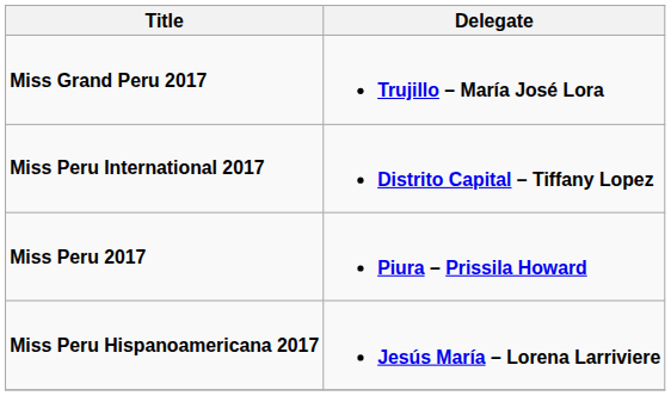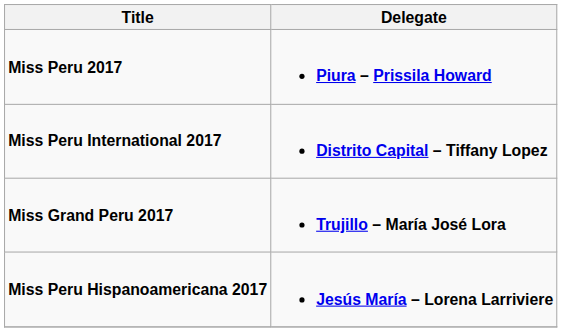 <table class="wikitable sortable" style="font-size: 95%;">
 <tr>
 <th>Title</th>
 <th>Delegate</th>
 </tr>
 <tr>
-<td><strong>Miss Grand Peru 2017</strong></td>
-<td><br><ul><li><strong><a href='#'>Trujillo</a> – María José Lora</strong></li></ul></td>
+<td><strong>Miss Peru 2017</strong></td>
+<td><br><ul><li><strong><a href='#'>Piura</a> – <a href='#'>Prissila Howard</a></strong></li></ul></td>
 </tr>
 <tr>
 <td><strong>Miss Peru International 2017</strong></td>
 <td><br><ul><li><strong><a href='#'>Distrito Capital</a> – Tiffany Lopez</strong></li></ul></td>
 </tr>
 <tr>
-<td><strong>Miss Peru 2017</strong></td>
-<td><br><ul><li><strong><a href='#'>Piura</a> – <a href='#'>Prissila Howard</a></strong></li></ul></td>
+<td><strong>Miss Grand Peru 2017</strong></td>
+<td><br><ul><li><strong><a href='#'>Trujillo</a> – María José Lora</strong></li></ul></td>
 </tr>
 <tr>
 <td><strong>Miss Peru Hispanoamericana 2017</strong></td>
 <td><br><ul><li><strong><a href='#'>Jesús María</a> – Lorena Larriviere</strong></li></ul></td>
 </tr>
 <tr>
 </tr>
 </table>
